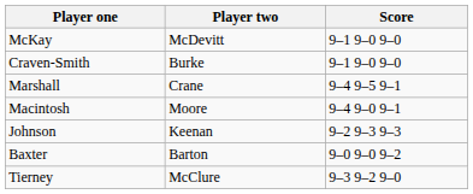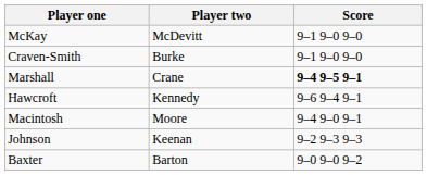 <table class="wikitable">
 <tr>
 <th width=170>Player one</th>
 <th width=170>Player two</th>
 <th width=150>Score</th>
 </tr>
 <tr>
 <td> McKay</td>
 <td> McDevitt</td>
 <td>9–1 9–0 9–0</td>
 </tr>
 <tr>
 <td> Craven-Smith</td>
 <td> Burke</td>
 <td>9–1 9–0 9–0</td>
 </tr>
 <tr>
 <td> Marshall</td>
 <td> Crane</td>
-<td>9–4 9–5 9–1</td>
+<td><strong>9–4 9–5 9–1</strong></td>
+</tr>
+<tr>
+<td> Hawcroft</td>
+<td> Kennedy</td>
+<td>9–6 9–4 9–1</td>
 </tr>
 <tr>
 <td> Macintosh</td>
 <td> Moore</td>
 <td>9–4 9–0 9–1</td>
 </tr>
 <tr>
 <td> Johnson</td>
 <td> Keenan</td>
 <td>9–2 9–3 9–3</td>
 </tr>
 <tr>
 <td> Baxter</td>
 <td> Barton</td>
 <td>9–0 9–0 9–2</td>
 </tr>
-<tr>
-<td> Tierney</td>
-<td> McClure</td>
-<td>9–3 9–2 9–0</td>
-</tr>
 </table>
